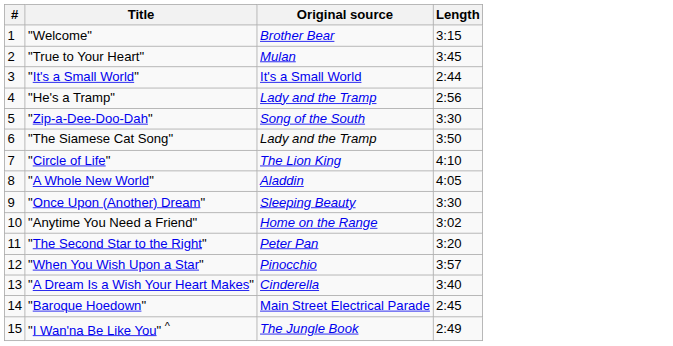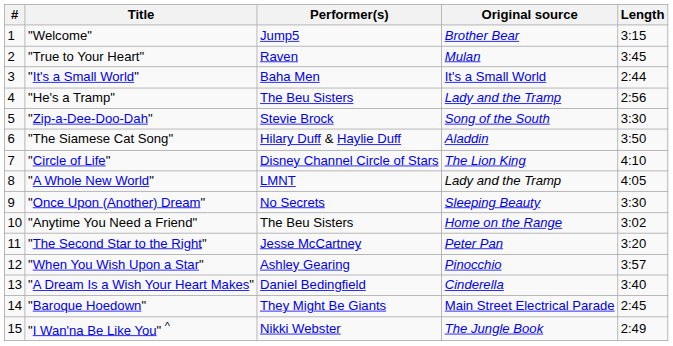 <table class="wikitable" style="font-size: 100%">
 <tr>
 <th>#</th>
 <th>Title</th>
+<th>Performer(s)</th>
 <th>Original source</th>
 <th>Length</th>
 </tr>
 <tr>
 <td>1</td>
 <td>"Welcome"</td>
+<td><a href='#'>Jump5</a></td>
 <td><em><a href='#'>Brother Bear</a></em></td>
 <td>3:15</td>
 </tr>
 <tr>
 <td>2</td>
 <td>"True to Your Heart"</td>
+<td><a href='#'>Raven</a></td>
 <td><em><a href='#'>Mulan</a></em></td>
 <td>3:45</td>
 </tr>
 <tr>
 <td>3</td>
 <td>"<a href='#'>It's a Small World</a>"</td>
+<td><a href='#'>Baha Men</a></td>
 <td><a href='#'>It's a Small World</a></td>
 <td>2:44</td>
 </tr>
 <tr>
 <td>4</td>
 <td>"He's a Tramp"</td>
+<td><a href='#'>The Beu Sisters</a></td>
 <td><em><a href='#'>Lady and the Tramp</a></em></td>
 <td>2:56</td>
 </tr>
 <tr>
 <td>5</td>
 <td>"<a href='#'>Zip-a-Dee-Doo-Dah</a>"</td>
+<td><a href='#'>Stevie Brock</a></td>
 <td><em><a href='#'>Song of the South</a></em></td>
 <td>3:30</td>
 </tr>
 <tr>
 <td>6</td>
 <td>"The Siamese Cat Song"</td>
-<td><em>Lady and the Tramp</em></td>
+<td><a href='#'>Hilary Duff</a> & <a href='#'>Haylie Duff</a></td>
+<td><em><a href='#'>Aladdin</a></em></td>
 <td>3:50</td>
 </tr>
 <tr>
 <td>7</td>
 <td>"<a href='#'>Circle of Life</a>"</td>
+<td><a href='#'>Disney Channel Circle of Stars</a></td>
 <td><em><a href='#'>The Lion King</a></em></td>
 <td>4:10</td>
 </tr>
 <tr>
 <td>8</td>
 <td>"<a href='#'>A Whole New World</a>"</td>
-<td><em><a href='#'>Aladdin</a></em></td>
+<td><a href='#'>LMNT</a></td>
+<td><em>Lady and the Tramp</em></td>
 <td>4:05</td>
 </tr>
 <tr>
 <td>9</td>
 <td>"<a href='#'>Once Upon (Another) Dream</a>"</td>
+<td><a href='#'>No Secrets</a></td>
 <td><em><a href='#'>Sleeping Beauty</a></em></td>
 <td>3:30</td>
 </tr>
 <tr>
 <td>10</td>
 <td>"Anytime You Need a Friend"</td>
+<td>The Beu Sisters</td>
 <td><em><a href='#'>Home on the Range</a></em></td>
 <td>3:02</td>
 </tr>
 <tr>
 <td>11</td>
 <td>"<a href='#'>The Second Star to the Right</a>"</td>
+<td><a href='#'>Jesse McCartney</a></td>
 <td><em><a href='#'>Peter Pan</a></em></td>
 <td>3:20</td>
 </tr>
 <tr>
 <td>12</td>
 <td>"<a href='#'>When You Wish Upon a Star</a>"</td>
+<td><a href='#'>Ashley Gearing</a></td>
 <td><em><a href='#'>Pinocchio</a></em></td>
 <td>3:57</td>
 </tr>
 <tr>
 <td>13</td>
 <td>"<a href='#'>A Dream Is a Wish Your Heart Makes</a>"</td>
+<td><a href='#'>Daniel Bedingfield</a></td>
 <td><em><a href='#'>Cinderella</a></em></td>
 <td>3:40</td>
 </tr>
 <tr>
 <td>14</td>
 <td>"<a href='#'>Baroque Hoedown</a>"</td>
+<td><a href='#'>They Might Be Giants</a></td>
 <td><a href='#'>Main Street Electrical Parade</a></td>
 <td>2:45</td>
 </tr>
 <tr>
 <td>15</td>
 <td>"<a href='#'>I Wan'na Be Like You</a>" <sup>^</sup></td>
+<td><a href='#'>Nikki Webster</a></td>
 <td><em><a href='#'>The Jungle Book</a></em></td>
 <td>2:49</td>
 </tr>
 </table>
